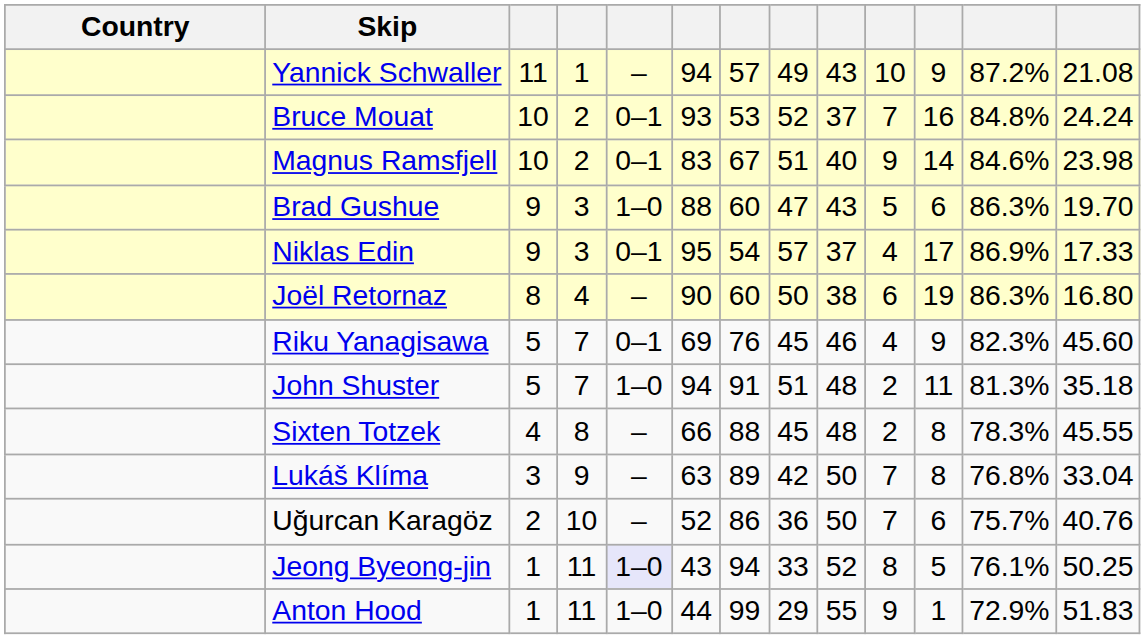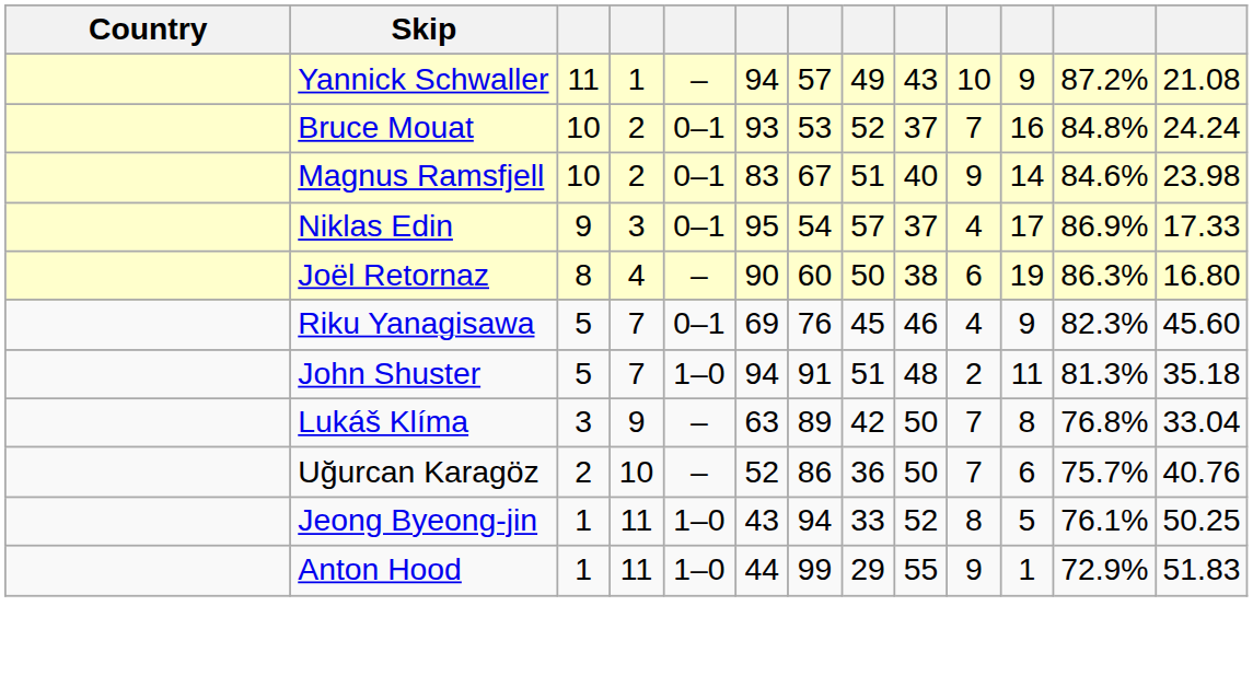 <table class=wikitable  style="text-align:center;">
 <tr>
 <th width=140>Country</th>
 <th width=130>Skip</th>
 <th width=20></th>
 <th width=20></th>
 <th width=30></th>
 <th width=20></th>
 <th width=20></th>
 <th width=20></th>
 <th width=20></th>
 <th width=20></th>
 <th width=20></th>
 <th width=20></th>
 <th width=20></th>
 </tr>
 <tr bgcolor=#ffffcc>
 <td style="text-align:left;"></td>
 <td style="text-align:left;"><a href='#'>Yannick Schwaller</a></td>
 <td>11</td>
 <td>1</td>
 <td>–</td>
 <td>94</td>
 <td>57</td>
 <td>49</td>
 <td>43</td>
 <td>10</td>
 <td>9</td>
 <td>87.2%</td>
 <td>21.08</td>
 </tr>
 <tr bgcolor=#ffffcc>
 <td style="text-align:left;"></td>
 <td style="text-align:left;"><a href='#'>Bruce Mouat</a></td>
 <td>10</td>
 <td>2</td>
 <td>0–1</td>
 <td>93</td>
 <td>53</td>
 <td>52</td>
 <td>37</td>
 <td>7</td>
 <td>16</td>
 <td>84.8%</td>
 <td>24.24</td>
 </tr>
 <tr bgcolor=#ffffcc>
 <td style="text-align:left;"></td>
 <td style="text-align:left;"><a href='#'>Magnus Ramsfjell</a></td>
 <td>10</td>
 <td>2</td>
 <td>0–1</td>
 <td>83</td>
 <td>67</td>
 <td>51</td>
 <td>40</td>
 <td>9</td>
 <td>14</td>
 <td>84.6%</td>
 <td>23.98</td>
 </tr>
 <tr bgcolor=#ffffcc>
 <td style="text-align:left;"></td>
-<td style="text-align:left;"><a href='#'>Brad Gushue</a></td>
-<td>9</td>
-<td>3</td>
-<td>1–0</td>
-<td>88</td>
-<td>60</td>
-<td>47</td>
-<td>43</td>
-<td>5</td>
-<td>6</td>
-<td>86.3%</td>
-<td>19.70</td>
-</tr>
-<tr bgcolor=#ffffcc>
-<td style="text-align:left;"></td>
 <td style="text-align:left;"><a href='#'>Niklas Edin</a></td>
 <td>9</td>
 <td>3</td>
 <td>0–1</td>
 <td>95</td>
 <td>54</td>
 <td>57</td>
 <td>37</td>
 <td>4</td>
 <td>17</td>
 <td>86.9%</td>
 <td>17.33</td>
 </tr>
 <tr bgcolor=#ffffcc>
 <td style="text-align:left;"></td>
 <td style="text-align:left;"><a href='#'>Joël Retornaz</a></td>
 <td>8</td>
 <td>4</td>
 <td>–</td>
 <td>90</td>
 <td>60</td>
 <td>50</td>
 <td>38</td>
 <td>6</td>
 <td>19</td>
 <td>86.3%</td>
 <td>16.80</td>
 </tr>
 <tr>
 <td style="text-align:left;"></td>
 <td style="text-align:left;"><a href='#'>Riku Yanagisawa</a></td>
 <td>5</td>
 <td>7</td>
 <td>0–1</td>
 <td>69</td>
 <td>76</td>
 <td>45</td>
 <td>46</td>
 <td>4</td>
 <td>9</td>
 <td>82.3%</td>
 <td>45.60</td>
 </tr>
 <tr>
 <td style="text-align:left;"></td>
 <td style="text-align:left;"><a href='#'>John Shuster</a></td>
 <td>5</td>
 <td>7</td>
 <td>1–0</td>
 <td>94</td>
 <td>91</td>
 <td>51</td>
 <td>48</td>
 <td>2</td>
 <td>11</td>
 <td>81.3%</td>
 <td>35.18</td>
 </tr>
 <tr>
 <td style="text-align:left;"></td>
-<td style="text-align:left;"><a href='#'>Sixten Totzek</a></td>
-<td>4</td>
-<td>8</td>
-<td>–</td>
-<td>66</td>
-<td>88</td>
-<td>45</td>
-<td>48</td>
-<td>2</td>
-<td>8</td>
-<td>78.3%</td>
-<td>45.55</td>
-</tr>
-<tr>
-<td style="text-align:left;"></td>
 <td style="text-align:left;"><a href='#'>Lukáš Klíma</a></td>
 <td>3</td>
 <td>9</td>
 <td>–</td>
 <td>63</td>
 <td>89</td>
 <td>42</td>
 <td>50</td>
 <td>7</td>
 <td>8</td>
 <td>76.8%</td>
 <td>33.04</td>
 </tr>
 <tr>
 <td style="text-align:left;"></td>
 <td style="text-align:left;">Uğurcan Karagöz</td>
 <td>2</td>
 <td>10</td>
 <td>–</td>
 <td>52</td>
 <td>86</td>
 <td>36</td>
 <td>50</td>
 <td>7</td>
 <td>6</td>
 <td>75.7%</td>
 <td>40.76</td>
 </tr>
 <tr>
 <td style="text-align:left;"></td>
 <td style="text-align:left;"><a href='#'>Jeong Byeong-jin</a></td>
 <td>1</td>
 <td>11</td>
-<td style="background: lavender;">1–0</td>
+<td>1–0</td>
 <td>43</td>
 <td>94</td>
 <td>33</td>
 <td>52</td>
 <td>8</td>
 <td>5</td>
 <td>76.1%</td>
 <td>50.25</td>
 </tr>
 <tr>
 <td style="text-align:left;"></td>
 <td style="text-align:left;"><a href='#'>Anton Hood</a></td>
 <td>1</td>
 <td>11</td>
 <td>1–0</td>
 <td>44</td>
 <td>99</td>
 <td>29</td>
 <td>55</td>
 <td>9</td>
 <td>1</td>
 <td>72.9%</td>
 <td>51.83</td>
 </tr>
 </table>
